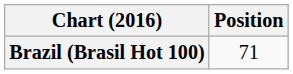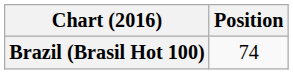 <table class="wikitable plainrowheaders" style="text-align:center">
 <tr>
 <th scope="col">Chart (2016)</th>
 <th scope="col">Position</th>
 </tr>
 <tr>
 <th scope="row">Brazil (Brasil Hot 100)</th>
-<td>71</td>
+<td>74</td>
 </tr>
 </table>
